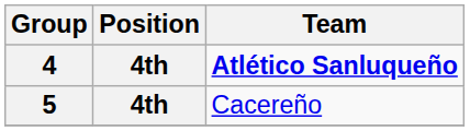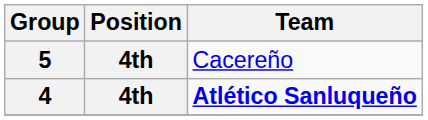 <table class="wikitable">
 <tr>
 <th>Group</th>
 <th>Position</th>
 <th>Team</th>
 </tr>
 <tr>
+<th>5</th>
+<th>4th</th>
+<td><a href='#'>Cacereño</a></td>
+</tr>
+<tr>
 <th>4</th>
 <th>4th</th>
 <td><strong><a href='#'>Atlético Sanluqueño</a></strong></td>
 </tr>
 <tr>
-<th>5</th>
-<th>4th</th>
-<td><a href='#'>Cacereño</a></td>
-</tr>
-<tr>
 </tr>
 </table>
